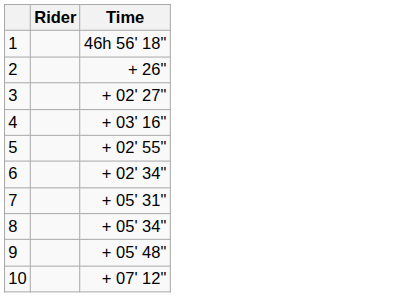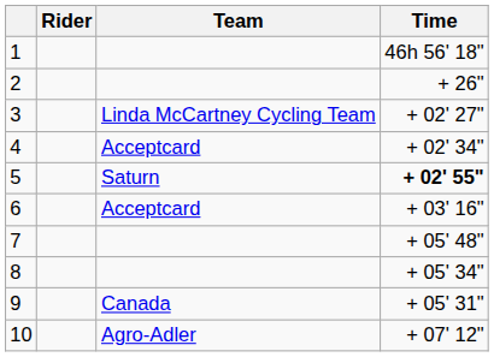 <table class="wikitable">
 <tr>
 <th></th>
 <th>Rider</th>
+<th>Team</th>
 <th>Time</th>
 </tr>
 <tr>
 <td>1</td>
 <td> </td>
+<td></td>
 <td align=right>46h 56' 18"</td>
 </tr>
 <tr>
 <td>2</td>
+<td></td>
 <td></td>
 <td align=right>+ 26"</td>
 </tr>
 <tr>
 <td>3</td>
 <td></td>
+<td><a href='#'>Linda McCartney Cycling Team</a></td>
 <td align=right>+ 02' 27"</td>
 </tr>
 <tr>
 <td>4</td>
 <td></td>
-<td align=right>+ 03' 16"</td>
+<td><a href='#'>Acceptcard</a></td>
+<td align=right>+ 02' 34"</td>
 </tr>
 <tr>
 <td>5</td>
 <td></td>
-<td align=right>+ 02' 55"</td>
+<td><a href='#'>Saturn</a></td>
+<td align=right><strong>+ 02' 55"</strong></td>
 </tr>
 <tr>
 <td>6</td>
 <td></td>
-<td align=right>+ 02' 34"</td>
+<td><a href='#'>Acceptcard</a></td>
+<td align=right>+ 03' 16"</td>
 </tr>
 <tr>
 <td>7</td>
 <td></td>
-<td align=right>+ 05' 31"</td>
+<td></td>
+<td align=right>+ 05' 48"</td>
 </tr>
 <tr>
 <td>8</td>
+<td></td>
 <td></td>
 <td align=right>+ 05' 34"</td>
 </tr>
 <tr>
 <td>9</td>
 <td></td>
-<td align=right>+ 05' 48"</td>
+<td><a href='#'>Canada</a></td>
+<td align=right>+ 05' 31"</td>
 </tr>
 <tr>
 <td>10</td>
 <td></td>
+<td><a href='#'>Agro-Adler</a></td>
 <td align=right>+ 07' 12"</td>
 </tr>
 </table>
